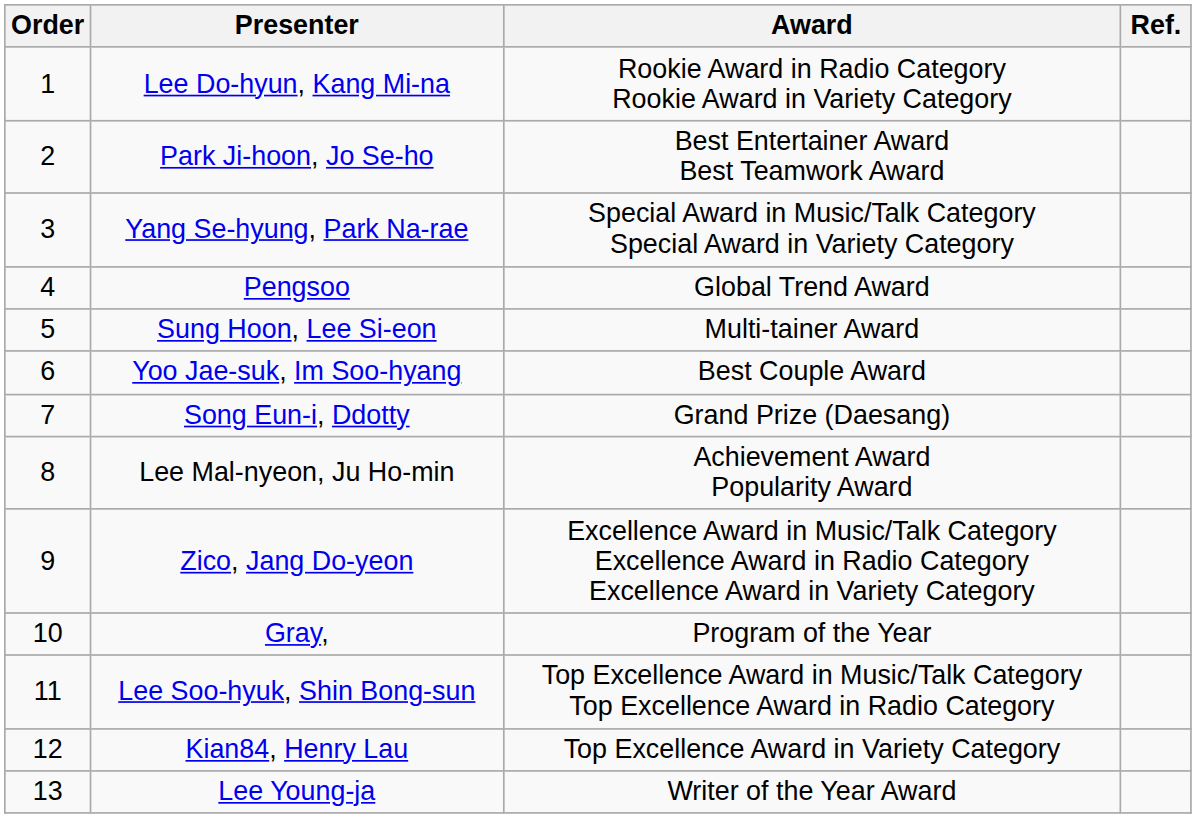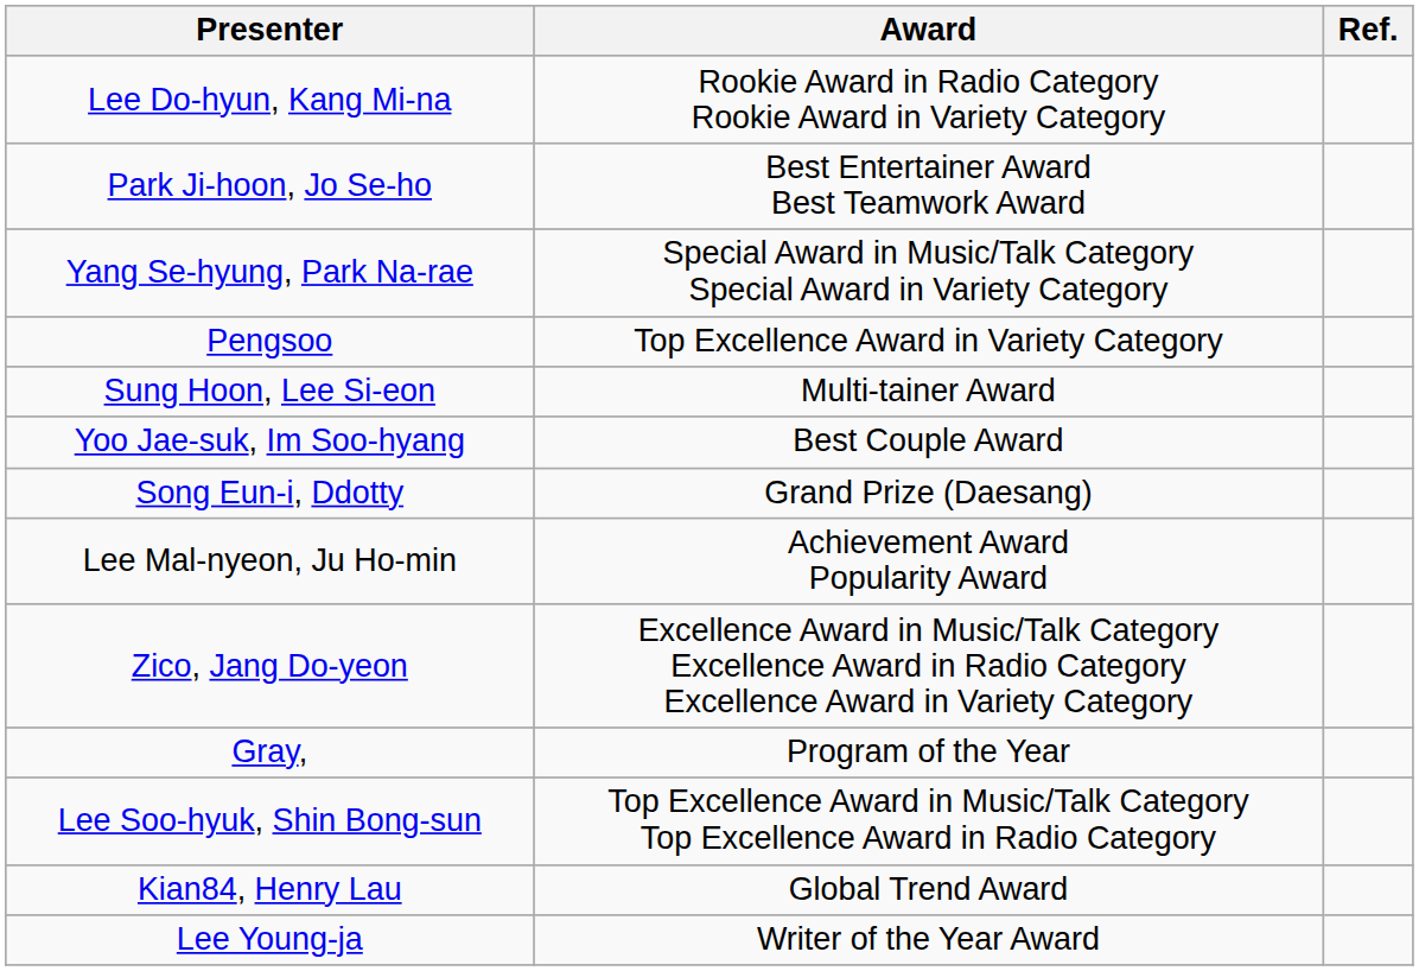 <table class="wikitable" style="text-align:center; width:80%;">
 <tr>
-<th width="5%">Order</th>
 <th>Presenter</th>
 <th>Award</th>
 <th>Ref.</th>
 </tr>
 <tr>
-<td>1</td>
 <td><a href='#'>Lee Do-hyun</a>, <a href='#'>Kang Mi-na</a></td>
 <td>Rookie Award in Radio Category<br>Rookie Award in Variety Category</td>
 <td></td>
 </tr>
 <tr>
-<td>2</td>
 <td><a href='#'>Park Ji-hoon</a>, <a href='#'>Jo Se-ho</a></td>
 <td>Best Entertainer Award<br>Best Teamwork Award</td>
 <td></td>
 </tr>
 <tr>
-<td>3</td>
 <td><a href='#'>Yang Se-hyung</a>, <a href='#'>Park Na-rae</a></td>
 <td>Special Award in Music/Talk Category<br>Special Award in Variety Category</td>
 <td></td>
 </tr>
 <tr>
-<td>4</td>
 <td><a href='#'>Pengsoo</a></td>
-<td>Global Trend Award</td>
+<td>Top Excellence Award in Variety Category</td>
 <td></td>
 </tr>
 <tr>
-<td>5</td>
 <td><a href='#'>Sung Hoon</a>, <a href='#'>Lee Si-eon</a></td>
 <td>Multi-tainer Award</td>
 <td></td>
 </tr>
 <tr>
-<td>6</td>
 <td><a href='#'>Yoo Jae-suk</a>, <a href='#'>Im Soo-hyang</a></td>
 <td>Best Couple Award</td>
 <td></td>
 </tr>
 <tr>
-<td>7</td>
 <td><a href='#'>Song Eun-i</a>, <a href='#'>Ddotty</a></td>
 <td>Grand Prize (Daesang)</td>
 <td></td>
 </tr>
 <tr>
-<td>8</td>
 <td>Lee Mal-nyeon, Ju Ho-min</td>
 <td>Achievement Award<br>Popularity Award</td>
 <td></td>
 </tr>
 <tr>
-<td>9</td>
 <td><a href='#'>Zico</a>, <a href='#'>Jang Do-yeon</a></td>
 <td>Excellence Award in Music/Talk Category<br>Excellence Award in Radio Category<br>Excellence Award in Variety Category</td>
 <td></td>
 </tr>
 <tr>
-<td>10</td>
 <td><a href='#'>Gray</a>, </td>
 <td>Program of the Year</td>
 <td></td>
 </tr>
 <tr>
-<td>11</td>
 <td><a href='#'>Lee Soo-hyuk</a>, <a href='#'>Shin Bong-sun</a></td>
 <td>Top Excellence Award in Music/Talk Category<br>Top Excellence Award in Radio Category</td>
 <td></td>
 </tr>
 <tr>
-<td>12</td>
 <td><a href='#'>Kian84</a>, <a href='#'>Henry Lau</a></td>
-<td>Top Excellence Award in Variety Category</td>
+<td>Global Trend Award</td>
 <td></td>
 </tr>
 <tr>
-<td>13</td>
 <td><a href='#'>Lee Young-ja</a></td>
 <td>Writer of the Year Award</td>
 <td></td>
 </tr>
 </table>
